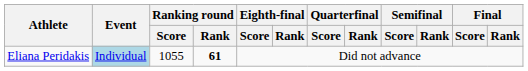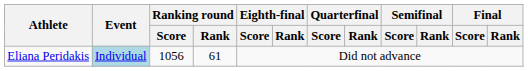 <table class="wikitable" style="font-size:90%">
 <tr>
 <th rowspan="2">Athlete</th>
 <th rowspan="2">Event</th>
 <th colspan="2">Ranking round</th>
 <th colspan="2">Eighth-final</th>
 <th colspan="2">Quarterfinal</th>
 <th colspan="2">Semifinal</th>
 <th colspan="2">Final</th>
 </tr>
 <tr>
 <th>Score</th>
 <th>Rank</th>
 <th>Score</th>
 <th>Rank</th>
 <th>Score</th>
 <th>Rank</th>
 <th>Score</th>
 <th>Rank</th>
 <th>Score</th>
 <th>Rank</th>
 </tr>
 <tr>
 <td><a href='#'>Eliana Peridakis</a></td>
 <td style="background: lightblue;"><a href='#'>Individual</a></td>
-<td align=center>1055</td>
-<td align=center><strong>61</strong></td>
+<td align=center>1056</td>
+<td align=center>61</td>
 <td colspan=8  align=center>Did not advance</td>
 </tr>
 </table>
